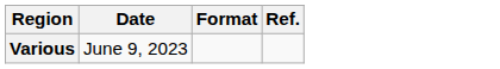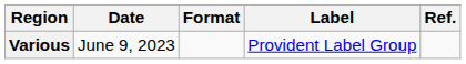 <table class="wikitable plainrowheaders">
 <tr>
 <th scope="col">Region</th>
 <th scope="col">Date</th>
 <th scope="col">Format</th>
+<th scope="col">Label</th>
 <th scope="col">Ref.</th>
 </tr>
 <tr>
 <th scope="row">Various</th>
 <td>June 9, 2023</td>
 <td></td>
+<td><a href='#'>Provident Label Group</a></td>
 <td></td>
 </tr>
 </table>
